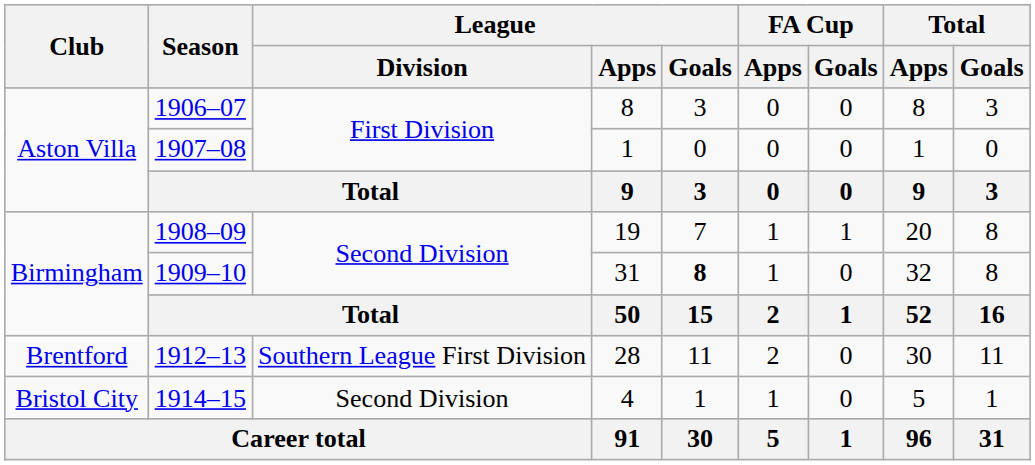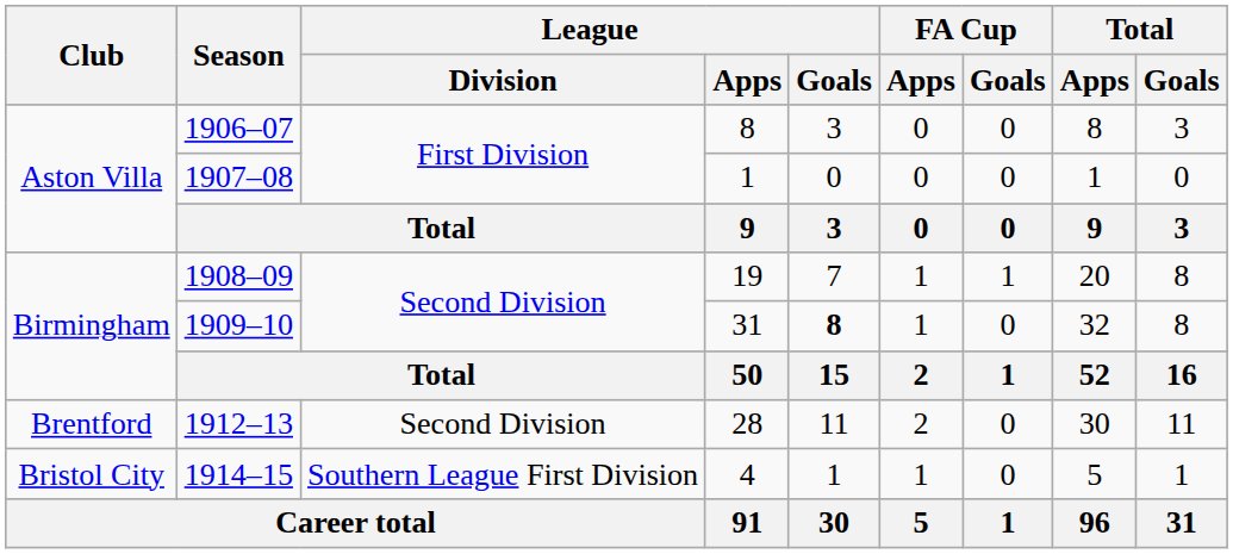 <table class="wikitable" style="text-align: center;">
 <tr>
 <th rowspan="2">Club</th>
 <th rowspan="2">Season</th>
 <th colspan="3">League</th>
 <th colspan="2">FA Cup</th>
 <th colspan="2">Total</th>
 </tr>
 <tr>
 <th>Division</th>
 <th>Apps</th>
 <th>Goals</th>
 <th>Apps</th>
 <th>Goals</th>
 <th>Apps</th>
 <th>Goals</th>
 </tr>
 <tr>
 <td rowspan="3"><a href='#'>Aston Villa</a></td>
 <td><a href='#'>1906–07</a></td>
 <td rowspan="2"><a href='#'>First Division</a></td>
 <td>8</td>
 <td>3</td>
 <td>0</td>
 <td>0</td>
 <td>8</td>
 <td>3</td>
 </tr>
 <tr>
 <td><a href='#'>1907–08</a></td>
 <td>1</td>
 <td>0</td>
 <td>0</td>
 <td>0</td>
 <td>1</td>
 <td>0</td>
 </tr>
 <tr>
 <th colspan="2">Total</th>
 <th>9</th>
 <th>3</th>
 <th>0</th>
 <th>0</th>
 <th>9</th>
 <th>3</th>
 </tr>
 <tr>
 <td rowspan="3"><a href='#'>Birmingham</a></td>
 <td><a href='#'>1908–09</a></td>
 <td rowspan="2"><a href='#'>Second Division</a></td>
 <td>19</td>
 <td>7</td>
 <td>1</td>
 <td>1</td>
 <td>20</td>
 <td>8</td>
 </tr>
 <tr>
 <td><a href='#'>1909–10</a></td>
 <td>31</td>
 <td><strong>8</strong></td>
 <td>1</td>
 <td>0</td>
 <td>32</td>
 <td>8</td>
 </tr>
 <tr>
 <th colspan="2">Total</th>
 <th>50</th>
 <th>15</th>
 <th>2</th>
 <th>1</th>
 <th>52</th>
 <th>16</th>
 </tr>
 <tr>
 <td><a href='#'>Brentford</a></td>
 <td><a href='#'>1912–13</a></td>
-<td><a href='#'>Southern League</a> First Division</td>
+<td>Second Division</td>
 <td>28</td>
 <td>11</td>
 <td>2</td>
 <td>0</td>
 <td>30</td>
 <td>11</td>
 </tr>
 <tr>
 <td><a href='#'>Bristol City</a></td>
 <td><a href='#'>1914–15</a></td>
-<td>Second Division</td>
+<td><a href='#'>Southern League</a> First Division</td>
 <td>4</td>
 <td>1</td>
 <td>1</td>
 <td>0</td>
 <td>5</td>
 <td>1</td>
 </tr>
 <tr>
 <th colspan="3">Career total</th>
 <th>91</th>
 <th>30</th>
 <th>5</th>
 <th>1</th>
 <th>96</th>
 <th>31</th>
 </tr>
 </table>
